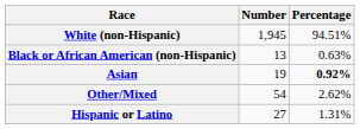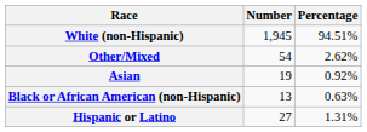 <table class="wikitable" style="text-align:right">
 <tr>
 <th scope="col">Race</th>
 <th scope="col">Number</th>
 <th scope="col">Percentage</th>
 </tr>
 <tr>
 <th scope="row"><a href='#'>White</a> (non-Hispanic)</th>
 <td>1,945</td>
 <td>94.51%</td>
 </tr>
 <tr>
-<th scope="row"><a href='#'>Black or African American</a> (non-Hispanic)</th>
-<td>13</td>
-<td>0.63%</td>
+<th scope="row"><a href='#'>Other/Mixed</a></th>
+<td>54</td>
+<td>2.62%</td>
 </tr>
 <tr>
 <th scope="row"><a href='#'>Asian</a></th>
 <td>19</td>
-<td><strong>0.92%</strong></td>
+<td>0.92%</td>
 </tr>
 <tr>
-<th scope="row"><a href='#'>Other/Mixed</a></th>
-<td>54</td>
-<td>2.62%</td>
+<th scope="row"><a href='#'>Black or African American</a> (non-Hispanic)</th>
+<td>13</td>
+<td>0.63%</td>
 </tr>
 <tr>
 <th scope="row"><a href='#'>Hispanic</a> or <a href='#'>Latino</a></th>
 <td>27</td>
 <td>1.31%</td>
 </tr>
 </table>
